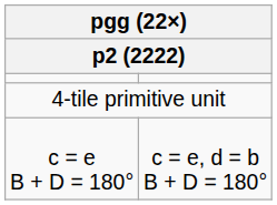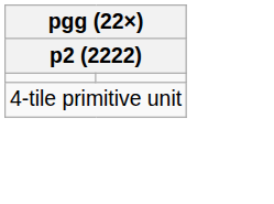 <table class=wikitable>
 <tr>
 <th colspan=2>pgg (22×)</th>
 </tr>
 <tr>
 <th colspan=2>p2 (2222)</th>
 </tr>
 <tr align=center>
 <td></td>
 <td></td>
 </tr>
 <tr align=center>
 <td colspan=2>4-tile primitive unit</td>
 </tr>
-<tr align=center valign=bottom>
-<td><br>c = e<br>B + D = 180°</td>
-<td><br>c = e, d = b<br>B + D = 180°</td>
-</tr>
 </table>
